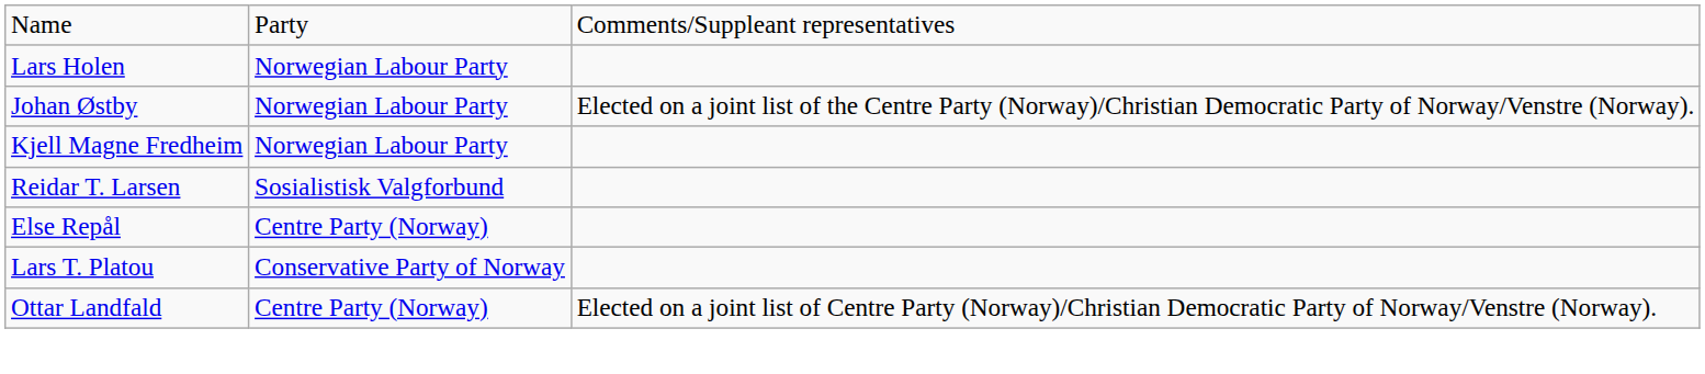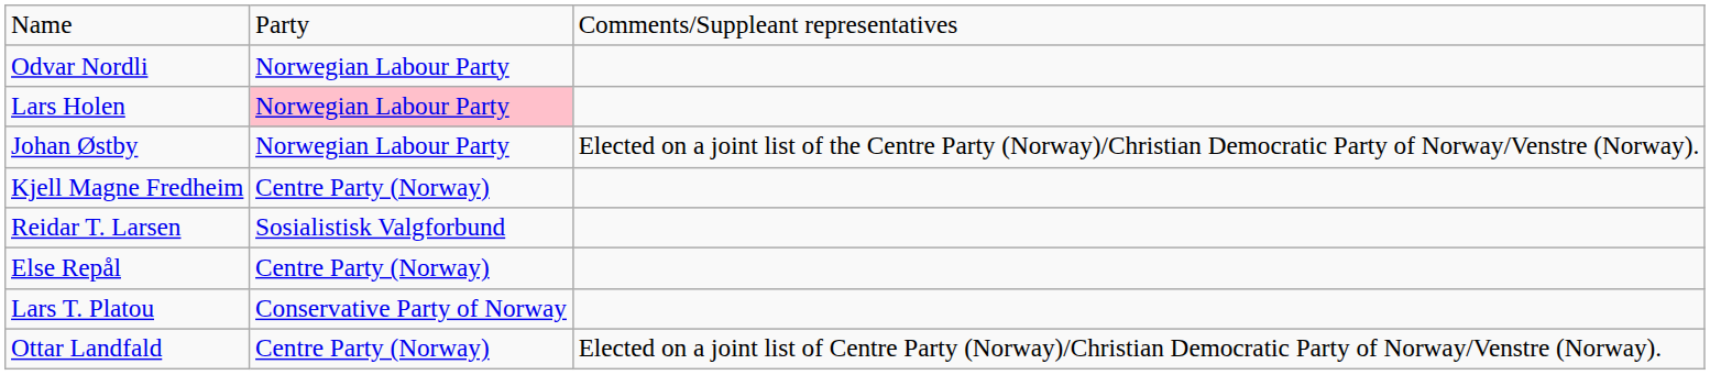 <table class="wikitable">
 <tr>
 <td>Name</td>
 <td>Party</td>
 <td>Comments/Suppleant representatives</td>
 </tr>
 <tr>
+<td><a href='#'>Odvar Nordli</a></td>
+<td><a href='#'>Norwegian Labour Party</a></td>
+<td></td>
+</tr>
+<tr>
 <td><a href='#'>Lars Holen</a></td>
-<td><a href='#'>Norwegian Labour Party</a></td>
+<td style="background: pink;"><a href='#'>Norwegian Labour Party</a></td>
 <td></td>
 </tr>
 <tr>
 <td><a href='#'>Johan Østby</a></td>
 <td><a href='#'>Norwegian Labour Party</a></td>
 <td>Elected on a joint list of the Centre Party (Norway)/Christian Democratic Party of Norway/Venstre (Norway).</td>
 </tr>
 <tr>
 <td><a href='#'>Kjell Magne Fredheim</a></td>
-<td><a href='#'>Norwegian Labour Party</a></td>
+<td><a href='#'>Centre Party (Norway)</a></td>
 <td></td>
 </tr>
 <tr>
 <td><a href='#'>Reidar T. Larsen</a></td>
 <td><a href='#'>Sosialistisk Valgforbund</a></td>
 <td></td>
 </tr>
 <tr>
 <td><a href='#'>Else Repål</a></td>
 <td><a href='#'>Centre Party (Norway)</a></td>
 <td></td>
 </tr>
 <tr>
 <td><a href='#'>Lars T. Platou</a></td>
 <td><a href='#'>Conservative Party of Norway</a></td>
 <td></td>
 </tr>
 <tr>
 <td><a href='#'>Ottar Landfald</a></td>
 <td><a href='#'>Centre Party (Norway)</a></td>
 <td>Elected on a joint list of Centre Party (Norway)/Christian Democratic Party of Norway/Venstre (Norway).</td>
 </tr>
 </table>
